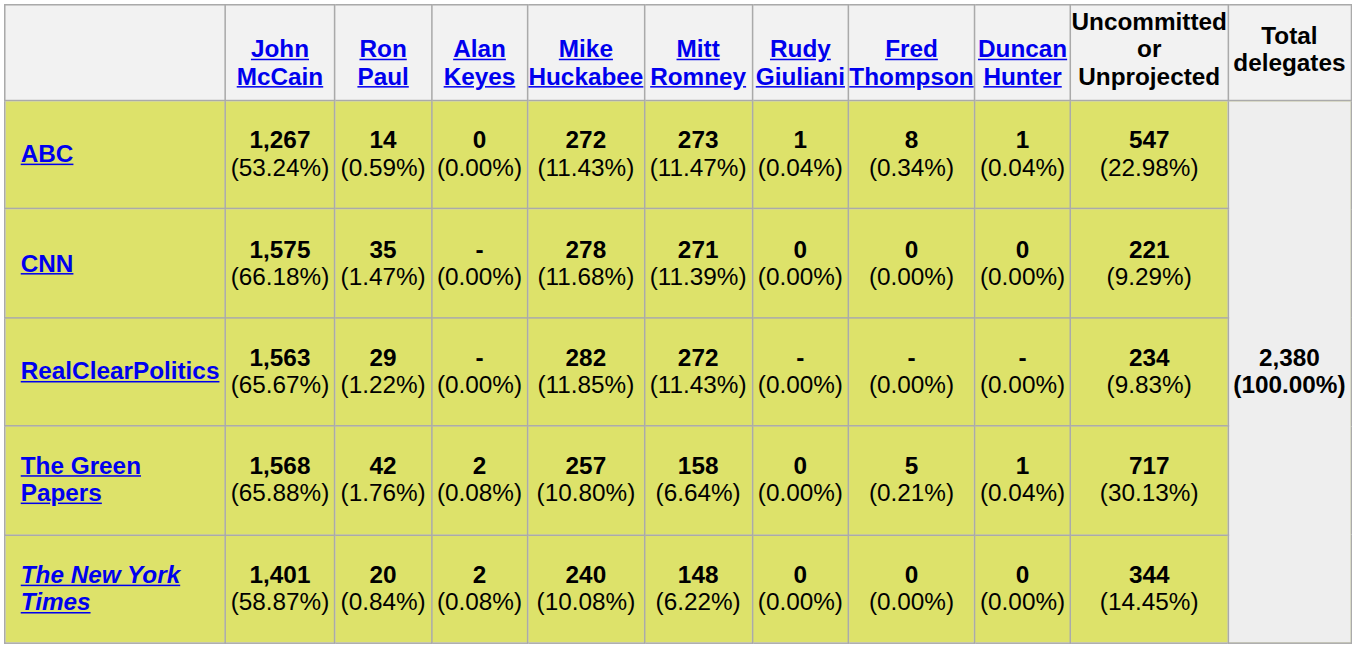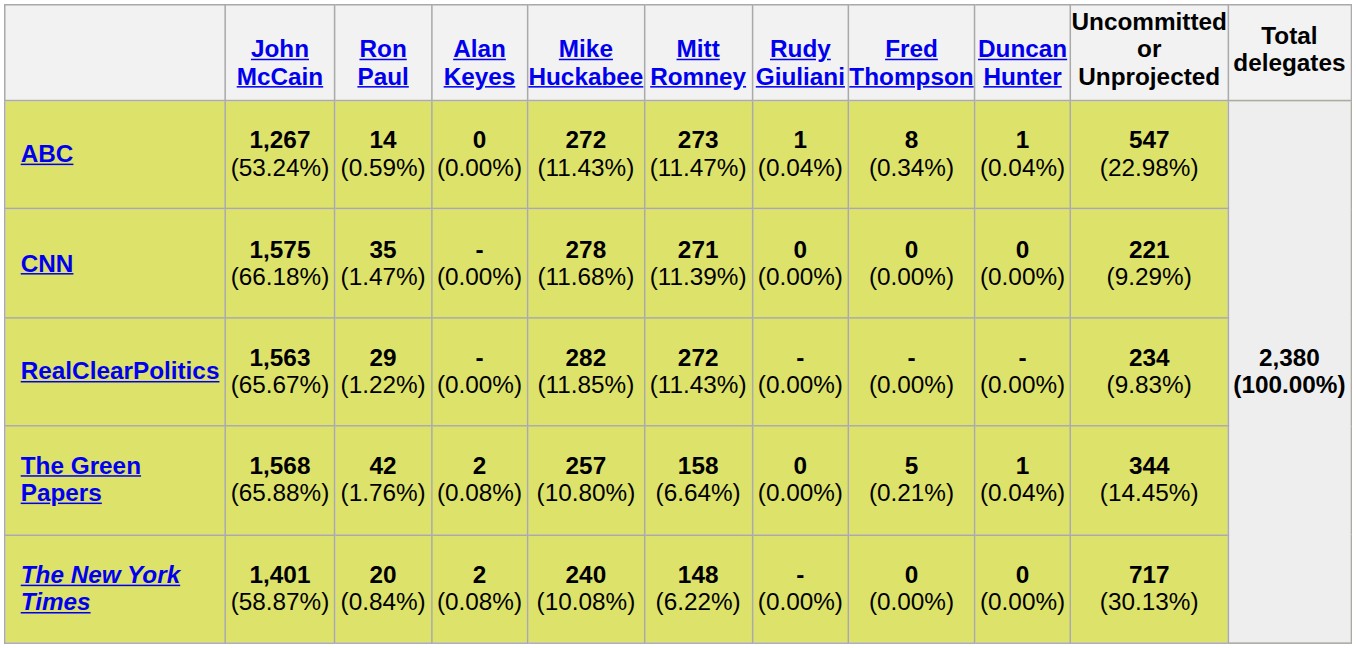 <table class="wikitable sortable sticky-header sort-under" style="text-align:center;">
 <tr style="background:#eee;">
 <th style="width:175px;"></th>
 <th style="width:86px; padding:2px 0 6px; vertical-align:top;"><br><a href='#'>John<br>McCain</a></th>
 <th style="width:86px; padding:2px 0 6px; vertical-align:top;"><br><a href='#'>Ron<br>Paul</a></th>
 <th style="width:86px; padding:2px 0 6px; vertical-align:top;"><br><a href='#'>Alan<br>Keyes</a></th>
 <th style="width:86px; padding:2px 0 6px; vertical-align:top;"><br><a href='#'>Mike<br>Huckabee</a></th>
 <th style="width:86px; padding:2px 0 6px; vertical-align:top;"><br><a href='#'>Mitt<br>Romney</a></th>
 <th style="width:86px; padding:2px 0 6px; vertical-align:top;"><br><a href='#'>Rudy<br>Giuliani</a></th>
 <th style="width:86px; padding:2px 0 6px; vertical-align:top;"><br><a href='#'>Fred<br>Thompson</a></th>
 <th style="width:86px; padding:2px 0 6px; vertical-align:top;"><br><a href='#'>Duncan<br>Hunter</a></th>
 <th style="width:86px; padding:2px 0 6px; vertical-align:center;">Uncommitted or Unprojected</th>
 <th style="width:100px; padding:2px 0 6px;">Total delegates</th>
 </tr>
 <tr style="background:#DDE26A;">
 <td style="text-align:left; height:64px; padding-left:10px;"><strong><a href='#'>ABC</a></strong></td>
 <td> <strong>1,267</strong><br>(53.24%)</td>
 <td> <strong>14</strong><br>(0.59%)</td>
 <td> <strong>0</strong><br>(0.00%)</td>
 <td> <strong>272</strong><br>(11.43%)</td>
 <td> <strong>273</strong><br>(11.47%)</td>
 <td> <strong>1</strong><br>(0.04%)</td>
 <td> <strong>8</strong><br>(0.34%)</td>
 <td> <strong>1</strong><br>(0.04%)</td>
 <td> <strong>547</strong><br>(22.98%)</td>
 <td rowspan="5" style="background:#eee;"><strong>2,380<br>(100.00%)</strong></td>
 </tr>
 <tr style="background:#DDE26A;">
 <td style="text-align:left; height:64px; padding-left:10px;"><strong><a href='#'>CNN</a></strong></td>
 <td> <strong>1,575</strong><br>(66.18%)</td>
 <td> <strong>35</strong><br>(1.47%)</td>
 <td> <strong>-</strong><br>(0.00%)</td>
 <td> <strong>278</strong><br>(11.68%)</td>
 <td> <strong>271</strong><br>(11.39%)</td>
 <td> <strong>0</strong><br>(0.00%)</td>
 <td> <strong>0</strong><br>(0.00%)</td>
 <td> <strong>0</strong><br>(0.00%)</td>
 <td> <strong>221</strong><br>(9.29%)</td>
 </tr>
 <tr style="background:#DDE26A;">
 <td style="text-align:left; height:64px; padding-left:10px;"><strong><a href='#'>RealClearPolitics</a></strong></td>
 <td> <strong>1,563</strong><br>(65.67%)</td>
 <td> <strong>29</strong><br>(1.22%)</td>
 <td> <strong>-</strong><br>(0.00%)</td>
 <td> <strong>282</strong><br>(11.85%)</td>
 <td> <strong>272</strong><br>(11.43%)</td>
 <td> <strong>-</strong><br>(0.00%)</td>
 <td> <strong>-</strong><br>(0.00%)</td>
 <td> <strong>-</strong><br>(0.00%)</td>
 <td> <strong>234</strong><br>(9.83%)</td>
 </tr>
 <tr style="background:#DDE26A;">
 <td style="text-align:left; height:64px; padding-left:10px;"><strong><a href='#'>The Green Papers</a></strong></td>
 <td> <strong>1,568</strong><br>(65.88%)</td>
 <td> <strong>42</strong><br>(1.76%)</td>
 <td> <strong>2</strong><br>(0.08%)</td>
 <td> <strong>257</strong><br>(10.80%)</td>
 <td> <strong>158</strong><br>(6.64%)</td>
 <td> <strong>0</strong><br>(0.00%)</td>
 <td> <strong>5</strong><br>(0.21%)</td>
 <td> <strong>1</strong><br>(0.04%)</td>
-<td> <strong>717</strong><br>(30.13%)</td>
+<td> <strong>344</strong><br>(14.45%)</td>
 </tr>
 <tr style="background:#DDE26A;">
 <td style="text-align:left; height:64px; padding-left:10px;"><strong><em><a href='#'>The New York Times</a></em></strong></td>
 <td> <strong>1,401</strong><br>(58.87%)</td>
 <td> <strong>20</strong><br>(0.84%)</td>
 <td> <strong>2</strong><br>(0.08%)</td>
 <td> <strong>240</strong><br>(10.08%)</td>
 <td> <strong>148</strong><br>(6.22%)</td>
+<td> <strong>-</strong><br>(0.00%)</td>
 <td> <strong>0</strong><br>(0.00%)</td>
 <td> <strong>0</strong><br>(0.00%)</td>
-<td> <strong>0</strong><br>(0.00%)</td>
-<td> <strong>344</strong><br>(14.45%)</td>
+<td> <strong>717</strong><br>(30.13%)</td>
 </tr>
 </table>
